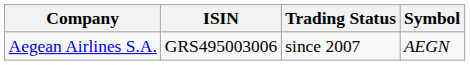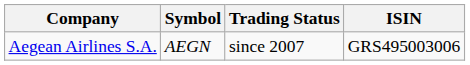 <table class="wikitable">
 <tr>
 <th>Company</th>
+<th>Symbol</th>
+<th>Trading Status</th>
 <th>ISIN</th>
-<th>Trading Status</th>
-<th>Symbol</th>
 </tr>
 <tr>
 <td><a href='#'>Aegean Airlines S.A.</a></td>
+<td><em>AEGN</em></td>
+<td>since 2007</td>
 <td>GRS495003006</td>
-<td>since 2007</td>
-<td><em>AEGN</em></td>
 </tr>
 </table>
